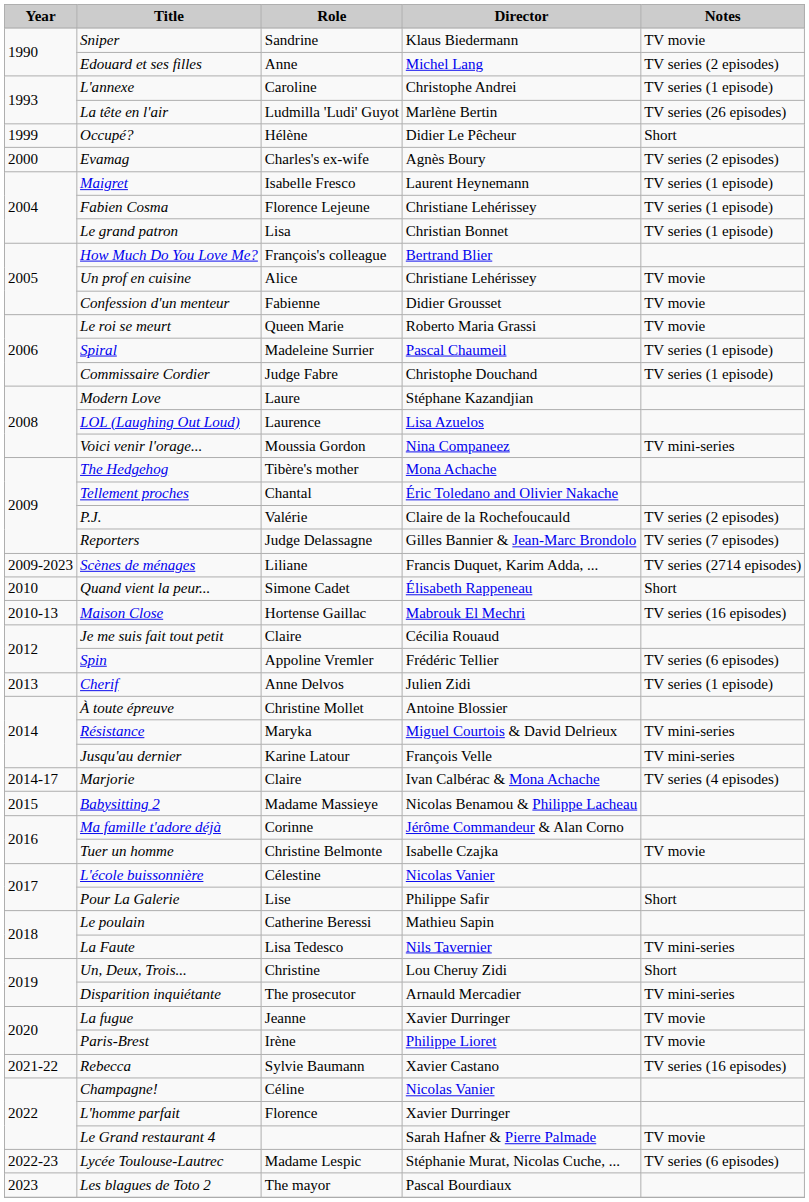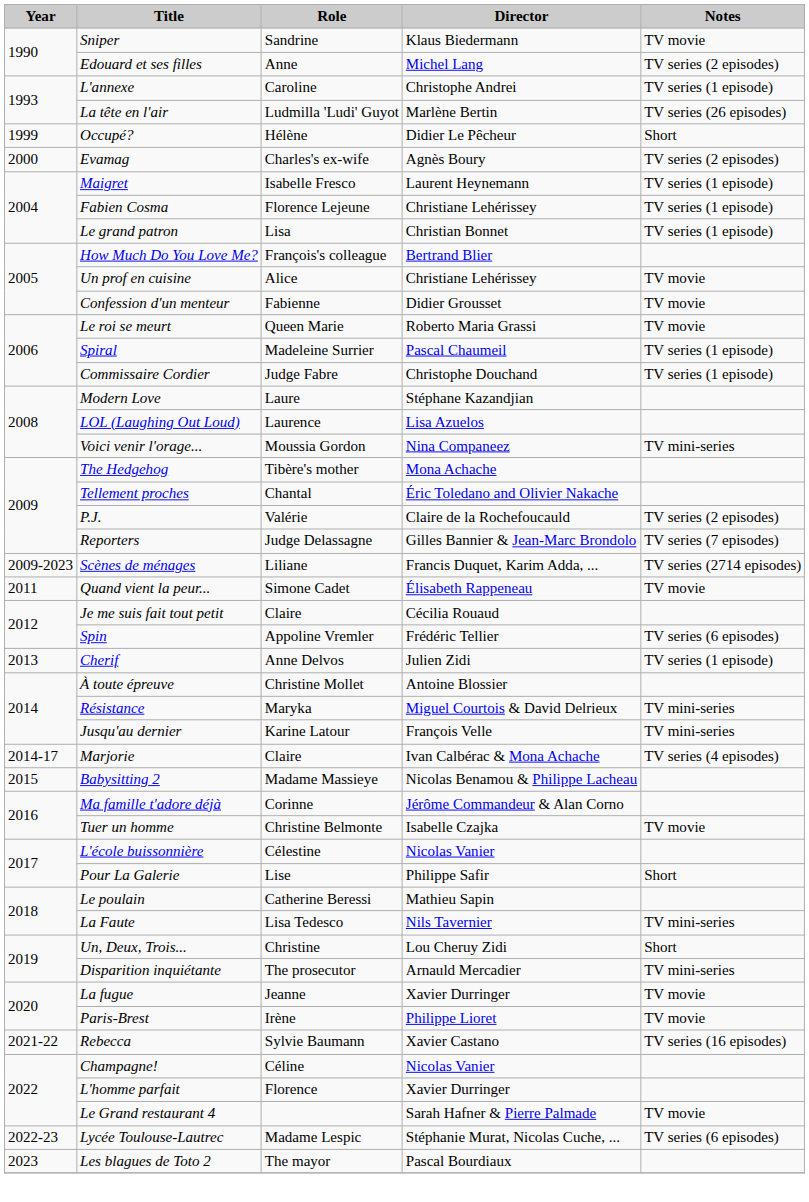 <table class="wikitable">
 <tr>
 <th style="background: #CCCCCC;">Year</th>
 <th style="background: #CCCCCC;">Title</th>
 <th style="background: #CCCCCC;">Role</th>
 <th style="background: #CCCCCC;">Director</th>
 <th style="background: #CCCCCC;">Notes</th>
 </tr>
 <tr>
 <td rowspan=2>1990</td>
 <td><em>Sniper</em></td>
 <td>Sandrine</td>
 <td>Klaus Biedermann</td>
 <td>TV movie</td>
 </tr>
 <tr>
 <td><em>Edouard et ses filles</em></td>
 <td>Anne</td>
 <td><a href='#'>Michel Lang</a></td>
 <td>TV series (2 episodes)</td>
 </tr>
 <tr>
 <td rowspan=2>1993</td>
 <td><em>L'annexe</em></td>
 <td>Caroline</td>
 <td>Christophe Andrei</td>
 <td>TV series (1 episode)</td>
 </tr>
 <tr>
 <td><em>La tête en l'air</em></td>
 <td>Ludmilla 'Ludi' Guyot</td>
 <td>Marlène Bertin</td>
 <td>TV series (26 episodes)</td>
 </tr>
 <tr>
 <td>1999</td>
 <td><em>Occupé?</em></td>
 <td>Hélène</td>
 <td>Didier Le Pêcheur</td>
 <td>Short</td>
 </tr>
 <tr>
 <td>2000</td>
 <td><em>Evamag</em></td>
 <td>Charles's ex-wife</td>
 <td>Agnès Boury</td>
 <td>TV series (2 episodes)</td>
 </tr>
 <tr>
 <td rowspan=3>2004</td>
 <td><em><a href='#'>Maigret</a></em></td>
 <td>Isabelle Fresco</td>
 <td>Laurent Heynemann</td>
 <td>TV series (1 episode)</td>
 </tr>
 <tr>
 <td><em>Fabien Cosma</em></td>
 <td>Florence Lejeune</td>
 <td>Christiane Lehérissey</td>
 <td>TV series (1 episode)</td>
 </tr>
 <tr>
 <td><em>Le grand patron</em></td>
 <td>Lisa</td>
 <td>Christian Bonnet</td>
 <td>TV series (1 episode)</td>
 </tr>
 <tr>
 <td rowspan=3>2005</td>
 <td><em><a href='#'>How Much Do You Love Me?</a></em></td>
 <td>François's colleague</td>
 <td><a href='#'>Bertrand Blier</a></td>
 <td></td>
 </tr>
 <tr>
 <td><em>Un prof en cuisine</em></td>
 <td>Alice</td>
 <td>Christiane Lehérissey</td>
 <td>TV movie</td>
 </tr>
 <tr>
 <td><em>Confession d'un menteur</em></td>
 <td>Fabienne</td>
 <td>Didier Grousset</td>
 <td>TV movie</td>
 </tr>
 <tr>
 <td rowspan=3>2006</td>
 <td><em>Le roi se meurt</em></td>
 <td>Queen Marie</td>
 <td>Roberto Maria Grassi</td>
 <td>TV movie</td>
 </tr>
 <tr>
 <td><em><a href='#'>Spiral</a></em></td>
 <td>Madeleine Surrier</td>
 <td><a href='#'>Pascal Chaumeil</a></td>
 <td>TV series (1 episode)</td>
 </tr>
 <tr>
 <td><em>Commissaire Cordier</em></td>
 <td>Judge Fabre</td>
 <td>Christophe Douchand</td>
 <td>TV series (1 episode)</td>
 </tr>
 <tr>
 <td rowspan=3>2008</td>
 <td><em>Modern Love</em></td>
 <td>Laure</td>
 <td>Stéphane Kazandjian</td>
 <td></td>
 </tr>
 <tr>
 <td><em><a href='#'>LOL (Laughing Out Loud)</a></em></td>
 <td>Laurence</td>
 <td><a href='#'>Lisa Azuelos</a></td>
 <td></td>
 </tr>
 <tr>
 <td><em>Voici venir l'orage...</em></td>
 <td>Moussia Gordon</td>
 <td><a href='#'>Nina Companeez</a></td>
 <td>TV mini-series</td>
 </tr>
 <tr>
 <td rowspan=4>2009</td>
 <td><em><a href='#'>The Hedgehog</a></em></td>
 <td>Tibère's mother</td>
 <td><a href='#'>Mona Achache</a></td>
 <td></td>
 </tr>
 <tr>
 <td><em><a href='#'>Tellement proches</a></em></td>
 <td>Chantal</td>
 <td><a href='#'>Éric Toledano and Olivier Nakache</a></td>
 <td></td>
 </tr>
 <tr>
 <td><em>P.J.</em></td>
 <td>Valérie</td>
 <td>Claire de la Rochefoucauld</td>
 <td>TV series (2 episodes)</td>
 </tr>
 <tr>
 <td><em>Reporters</em></td>
 <td>Judge Delassagne</td>
 <td>Gilles Bannier & <a href='#'>Jean-Marc Brondolo</a></td>
 <td>TV series (7 episodes)</td>
 </tr>
 <tr>
 <td>2009-2023</td>
 <td><em><a href='#'>Scènes de ménages</a></em></td>
 <td>Liliane</td>
 <td>Francis Duquet, Karim Adda, ...</td>
 <td>TV series (2714 episodes)</td>
 </tr>
 <tr>
-<td>2010</td>
+<td>2011</td>
 <td><em>Quand vient la peur...</em></td>
 <td>Simone Cadet</td>
 <td><a href='#'>Élisabeth Rappeneau</a></td>
-<td>Short</td>
-</tr>
-<tr>
-<td>2010-13</td>
-<td><em><a href='#'>Maison Close</a></em></td>
-<td>Hortense Gaillac</td>
-<td><a href='#'>Mabrouk El Mechri</a></td>
-<td>TV series (16 episodes)</td>
+<td>TV movie</td>
 </tr>
 <tr>
 <td rowspan=2>2012</td>
 <td><em>Je me suis fait tout petit</em></td>
 <td>Claire</td>
 <td>Cécilia Rouaud</td>
 <td></td>
 </tr>
 <tr>
 <td><em><a href='#'>Spin</a></em></td>
 <td>Appoline Vremler</td>
 <td>Frédéric Tellier</td>
 <td>TV series (6 episodes)</td>
 </tr>
 <tr>
 <td>2013</td>
 <td><em><a href='#'>Cherif</a></em></td>
 <td>Anne Delvos</td>
 <td>Julien Zidi</td>
 <td>TV series (1 episode)</td>
 </tr>
 <tr>
 <td rowspan=3>2014</td>
 <td><em>À toute épreuve</em></td>
 <td>Christine Mollet</td>
 <td>Antoine Blossier</td>
 <td></td>
 </tr>
 <tr>
 <td><em><a href='#'>Résistance</a></em></td>
 <td>Maryka</td>
 <td><a href='#'>Miguel Courtois</a> & David Delrieux</td>
 <td>TV mini-series</td>
 </tr>
 <tr>
 <td><em>Jusqu'au dernier</em></td>
 <td>Karine Latour</td>
 <td>François Velle</td>
 <td>TV mini-series</td>
 </tr>
 <tr>
 <td>2014-17</td>
 <td><em>Marjorie</em></td>
 <td>Claire</td>
 <td>Ivan Calbérac & <a href='#'>Mona Achache</a></td>
 <td>TV series (4 episodes)</td>
 </tr>
 <tr>
 <td>2015</td>
 <td><em><a href='#'>Babysitting 2</a></em></td>
 <td>Madame Massieye</td>
 <td>Nicolas Benamou & <a href='#'>Philippe Lacheau</a></td>
 <td></td>
 </tr>
 <tr>
 <td rowspan=2>2016</td>
 <td><em><a href='#'>Ma famille t'adore déjà</a></em></td>
 <td>Corinne</td>
 <td><a href='#'>Jérôme Commandeur</a> & Alan Corno</td>
 <td></td>
 </tr>
 <tr>
 <td><em>Tuer un homme</em></td>
 <td>Christine Belmonte</td>
 <td>Isabelle Czajka</td>
 <td>TV movie</td>
 </tr>
 <tr>
 <td rowspan=2>2017</td>
 <td><em><a href='#'>L'école buissonnière</a></em></td>
 <td>Célestine</td>
 <td><a href='#'>Nicolas Vanier</a></td>
 <td></td>
 </tr>
 <tr>
 <td><em>Pour La Galerie</em></td>
 <td>Lise</td>
 <td>Philippe Safir</td>
 <td>Short</td>
 </tr>
 <tr>
 <td rowspan=2>2018</td>
 <td><em>Le poulain</em></td>
 <td>Catherine Beressi</td>
 <td>Mathieu Sapin</td>
 <td></td>
 </tr>
 <tr>
 <td><em>La Faute</em></td>
 <td>Lisa Tedesco</td>
 <td><a href='#'>Nils Tavernier</a></td>
 <td>TV mini-series</td>
 </tr>
 <tr>
 <td rowspan=2>2019</td>
 <td><em>Un, Deux, Trois...</em></td>
 <td>Christine</td>
 <td>Lou Cheruy Zidi</td>
 <td>Short</td>
 </tr>
 <tr>
 <td><em>Disparition inquiétante</em></td>
 <td>The prosecutor</td>
 <td>Arnauld Mercadier</td>
 <td>TV mini-series</td>
 </tr>
 <tr>
 <td rowspan=2>2020</td>
 <td><em>La fugue</em></td>
 <td>Jeanne</td>
 <td>Xavier Durringer</td>
 <td>TV movie</td>
 </tr>
 <tr>
 <td><em>Paris-Brest</em></td>
 <td>Irène</td>
 <td><a href='#'>Philippe Lioret</a></td>
 <td>TV movie</td>
 </tr>
 <tr>
 <td>2021-22</td>
 <td><em>Rebecca</em></td>
 <td>Sylvie Baumann</td>
 <td>Xavier Castano</td>
 <td>TV series (16 episodes)</td>
 </tr>
 <tr>
 <td rowspan=3>2022</td>
 <td><em>Champagne!</em></td>
 <td>Céline</td>
 <td><a href='#'>Nicolas Vanier</a></td>
 <td></td>
 </tr>
 <tr>
 <td><em>L'homme parfait</em></td>
 <td>Florence</td>
 <td>Xavier Durringer</td>
 <td></td>
 </tr>
 <tr>
 <td><em>Le Grand restaurant 4</em></td>
 <td></td>
 <td>Sarah Hafner & <a href='#'>Pierre Palmade</a></td>
 <td>TV movie</td>
 </tr>
 <tr>
 <td>2022-23</td>
 <td><em>Lycée Toulouse-Lautrec</em></td>
 <td>Madame Lespic</td>
 <td>Stéphanie Murat, Nicolas Cuche, ...</td>
 <td>TV series (6 episodes)</td>
 </tr>
 <tr>
 <td>2023</td>
 <td><em>Les blagues de Toto 2</em></td>
 <td>The mayor</td>
 <td>Pascal Bourdiaux</td>
 <td></td>
 </tr>
 <tr>
 </tr>
 </table>
